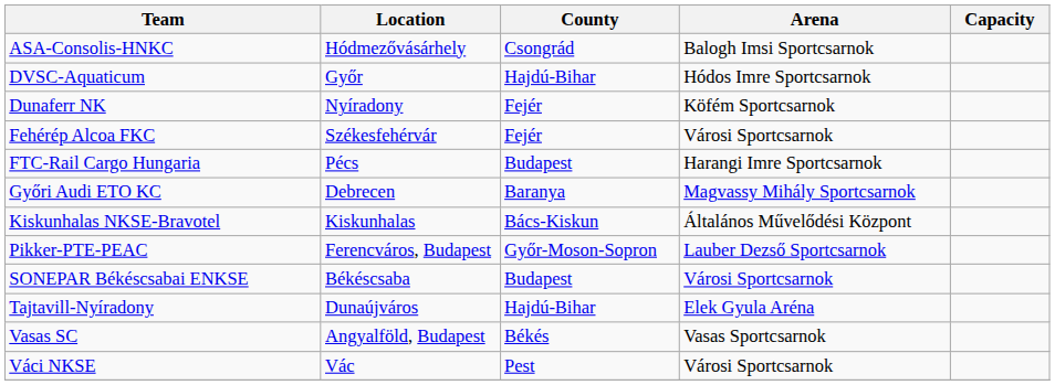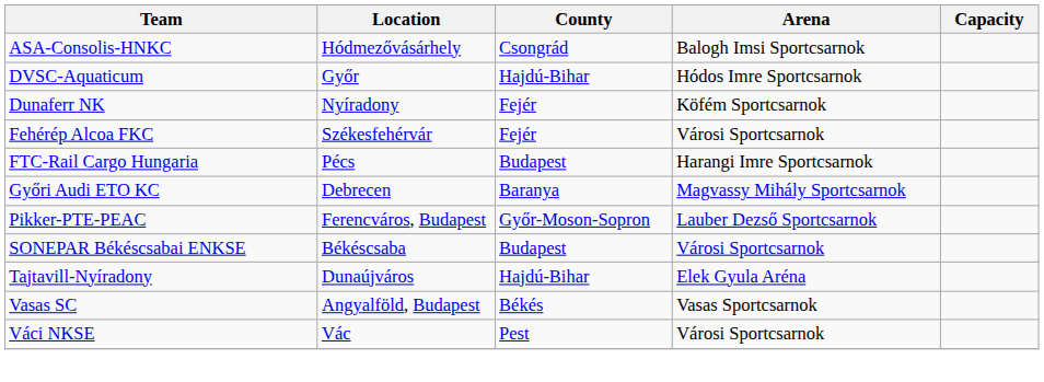 <table class="wikitable sortable" style="text-align: left;">
 <tr>
 <th width="270">Team</th>
 <th>Location</th>
 <th width="150">County</th>
 <th>Arena</th>
 <th align="center">Capacity</th>
 </tr>
 <tr>
 <td width="250"> <a href='#'>ASA-Consolis-HNKC</a></td>
 <td width="150"><a href='#'>Hódmezővásárhely</a></td>
 <td width="100"> <a href='#'>Csongrád</a></td>
 <td width="230">Balogh Imsi Sportcsarnok</td>
 <td width="80" align="center"></td>
 </tr>
 <tr>
 <td width="250"> <a href='#'>DVSC-Aquaticum</a></td>
 <td width="150"><a href='#'>Győr</a></td>
 <td width="100"> <a href='#'>Hajdú-Bihar</a></td>
 <td width="230">Hódos Imre Sportcsarnok</td>
 <td width="80" align="center"></td>
 </tr>
 <tr>
 <td width="250"> <a href='#'>Dunaferr NK</a></td>
 <td width="150"><a href='#'>Nyíradony</a></td>
 <td width="100"> <a href='#'>Fejér</a></td>
 <td width="230">Köfém Sportcsarnok</td>
 <td width="80" align="center"></td>
 </tr>
 <tr>
 <td width="250"> <a href='#'>Fehérép Alcoa FKC</a></td>
 <td width="150"><a href='#'>Székesfehérvár</a></td>
 <td width="100"> <a href='#'>Fejér</a></td>
 <td width="230">Városi Sportcsarnok</td>
 <td width="80" align="center"></td>
 </tr>
 <tr>
 <td width="250"> <a href='#'>FTC-Rail Cargo Hungaria</a></td>
 <td width="150"><a href='#'>Pécs</a></td>
 <td width="100"> <a href='#'>Budapest</a></td>
 <td width="230">Harangi Imre Sportcsarnok</td>
 <td width="80" align="center"></td>
 </tr>
 <tr>
 <td width="250"> <a href='#'>Győri Audi ETO KC</a></td>
 <td width="150"><a href='#'>Debrecen</a></td>
 <td width="100"> <a href='#'>Baranya</a></td>
 <td width="230"><a href='#'>Magvassy Mihály Sportcsarnok</a></td>
 <td width="80" align="center"></td>
 </tr>
 <tr>
-<td width="250"> <a href='#'>Kiskunhalas NKSE-Bravotel</a></td>
-<td width="150"><a href='#'>Kiskunhalas</a></td>
-<td width="100"> <a href='#'>Bács-Kiskun</a></td>
-<td width="230">Általános Művelődési Központ</td>
-<td width="80" align="center"></td>
-</tr>
-<tr>
 <td width="250"> <a href='#'>Pikker-PTE-PEAC</a></td>
 <td width="150"><a href='#'>Ferencváros</a>, <a href='#'>Budapest</a></td>
 <td width="100"> <a href='#'>Győr-Moson-Sopron</a></td>
 <td width="230"><a href='#'>Lauber Dezső Sportcsarnok</a></td>
 <td width="80" align="center"></td>
 </tr>
 <tr>
 <td width="250"> <a href='#'>SONEPAR Békéscsabai ENKSE</a></td>
 <td width="150"><a href='#'>Békéscsaba</a></td>
 <td width="100"> <a href='#'>Budapest</a></td>
 <td width="230"><a href='#'>Városi Sportcsarnok</a></td>
 <td width="80" align="center"></td>
 </tr>
 <tr>
 <td width="250"> <a href='#'>Tajtavill-Nyíradony</a></td>
 <td width="150"><a href='#'>Dunaújváros</a></td>
 <td width="100"> <a href='#'>Hajdú-Bihar</a></td>
 <td width="230"><a href='#'>Elek Gyula Aréna</a></td>
 <td width="80" align="center"></td>
 </tr>
 <tr>
 <td width="250"> <a href='#'>Vasas SC</a></td>
 <td width="150"><a href='#'>Angyalföld</a>, <a href='#'>Budapest</a></td>
 <td width="100"> <a href='#'>Békés</a></td>
 <td width="230">Vasas Sportcsarnok</td>
 <td width="80" align="center"></td>
 </tr>
 <tr>
 <td width="250"> <a href='#'>Váci NKSE</a></td>
 <td width="150"><a href='#'>Vác</a></td>
 <td width="100"> <a href='#'>Pest</a></td>
 <td width="230">Városi Sportcsarnok</td>
 <td width="80" align="center"></td>
 </tr>
 <tr>
 </tr>
 </table>
